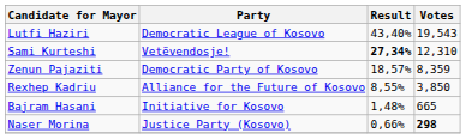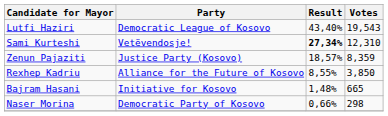 <table class=wikitable>
 <tr>
 <th>Candidate for Mayor</th>
 <th>Party</th>
 <th>Result</th>
 <th>Votes</th>
 </tr>
 <tr>
 <td><a href='#'>Lutfi Haziri</a></td>
 <td><a href='#'>Democratic League of Kosovo</a></td>
 <td>43,40%</td>
 <td>19,543</td>
 </tr>
 <tr>
 <td><a href='#'>Sami Kurteshi</a></td>
 <td><a href='#'>Vetëvendosje!</a></td>
 <td><strong>27,34%</strong></td>
 <td>12,310</td>
 </tr>
 <tr>
 <td><a href='#'>Zenun Pajaziti</a></td>
-<td><a href='#'>Democratic Party of Kosovo</a></td>
+<td><a href='#'>Justice Party (Kosovo)</a></td>
 <td>18,57%</td>
 <td>8,359</td>
 </tr>
 <tr>
 <td><a href='#'>Rexhep Kadriu</a></td>
 <td><a href='#'>Alliance for the Future of Kosovo</a></td>
 <td>8,55%</td>
 <td>3,850</td>
 </tr>
 <tr>
 <td><a href='#'>Bajram Hasani</a></td>
 <td><a href='#'>Initiative for Kosovo</a></td>
 <td>1,48%</td>
 <td>665</td>
 </tr>
 <tr>
 <td><a href='#'>Naser Morina</a></td>
-<td><a href='#'>Justice Party (Kosovo)</a></td>
+<td><a href='#'>Democratic Party of Kosovo</a></td>
 <td>0,66%</td>
-<td><strong>298</strong></td>
+<td>298</td>
 </tr>
 <tr>
 </tr>
 </table>
